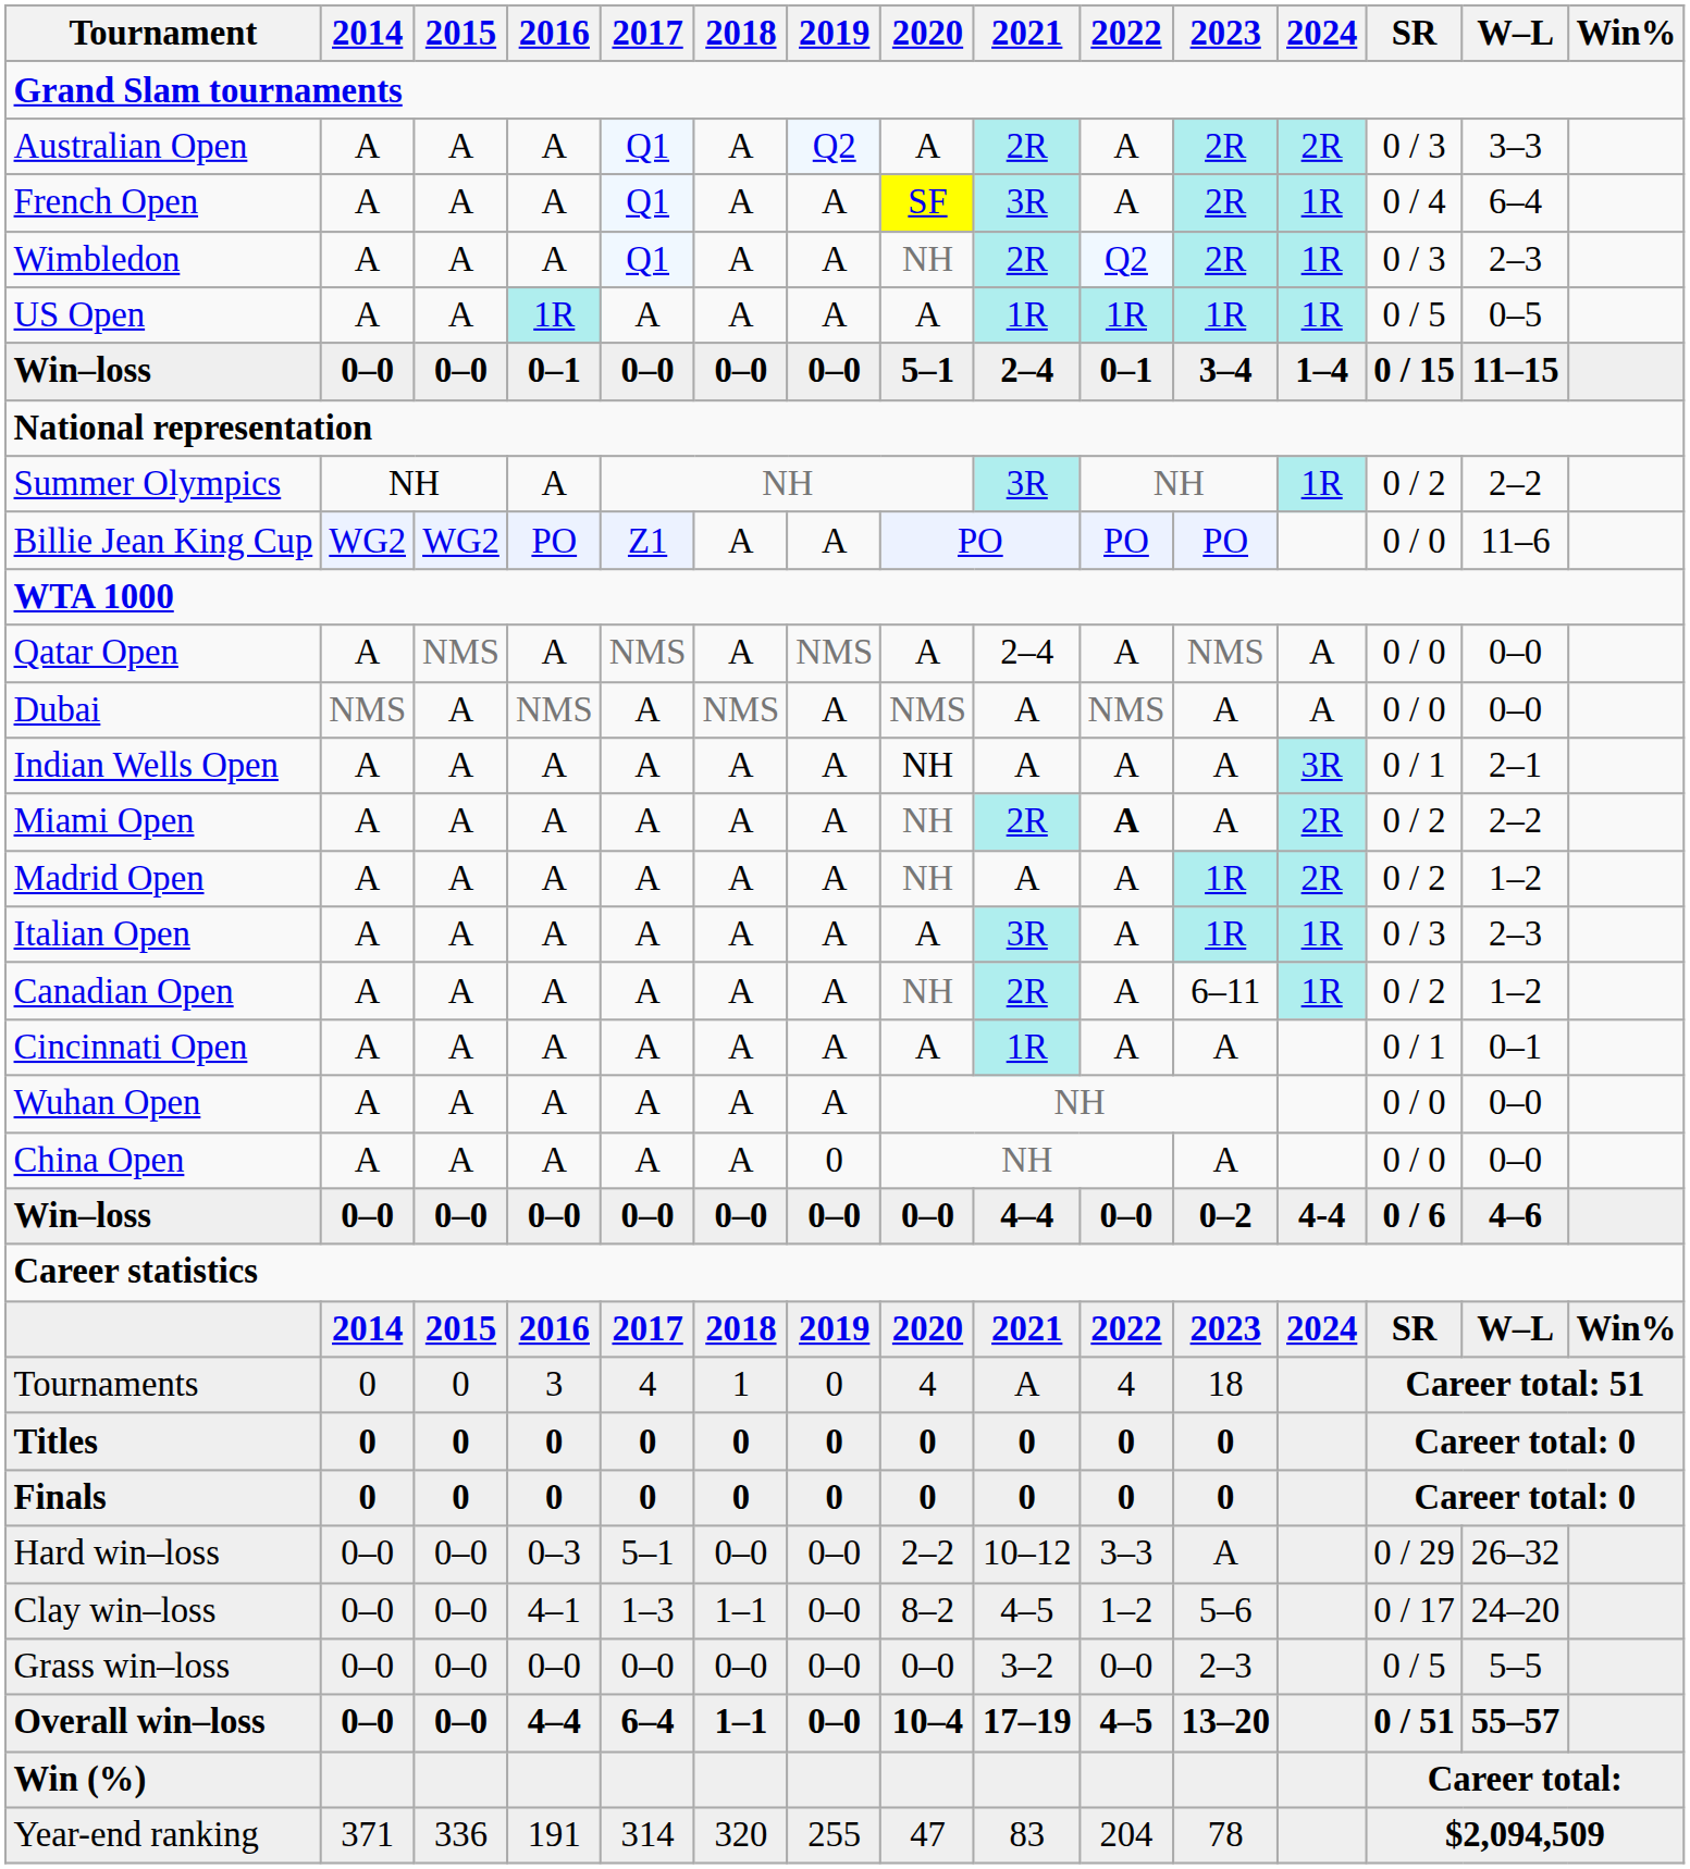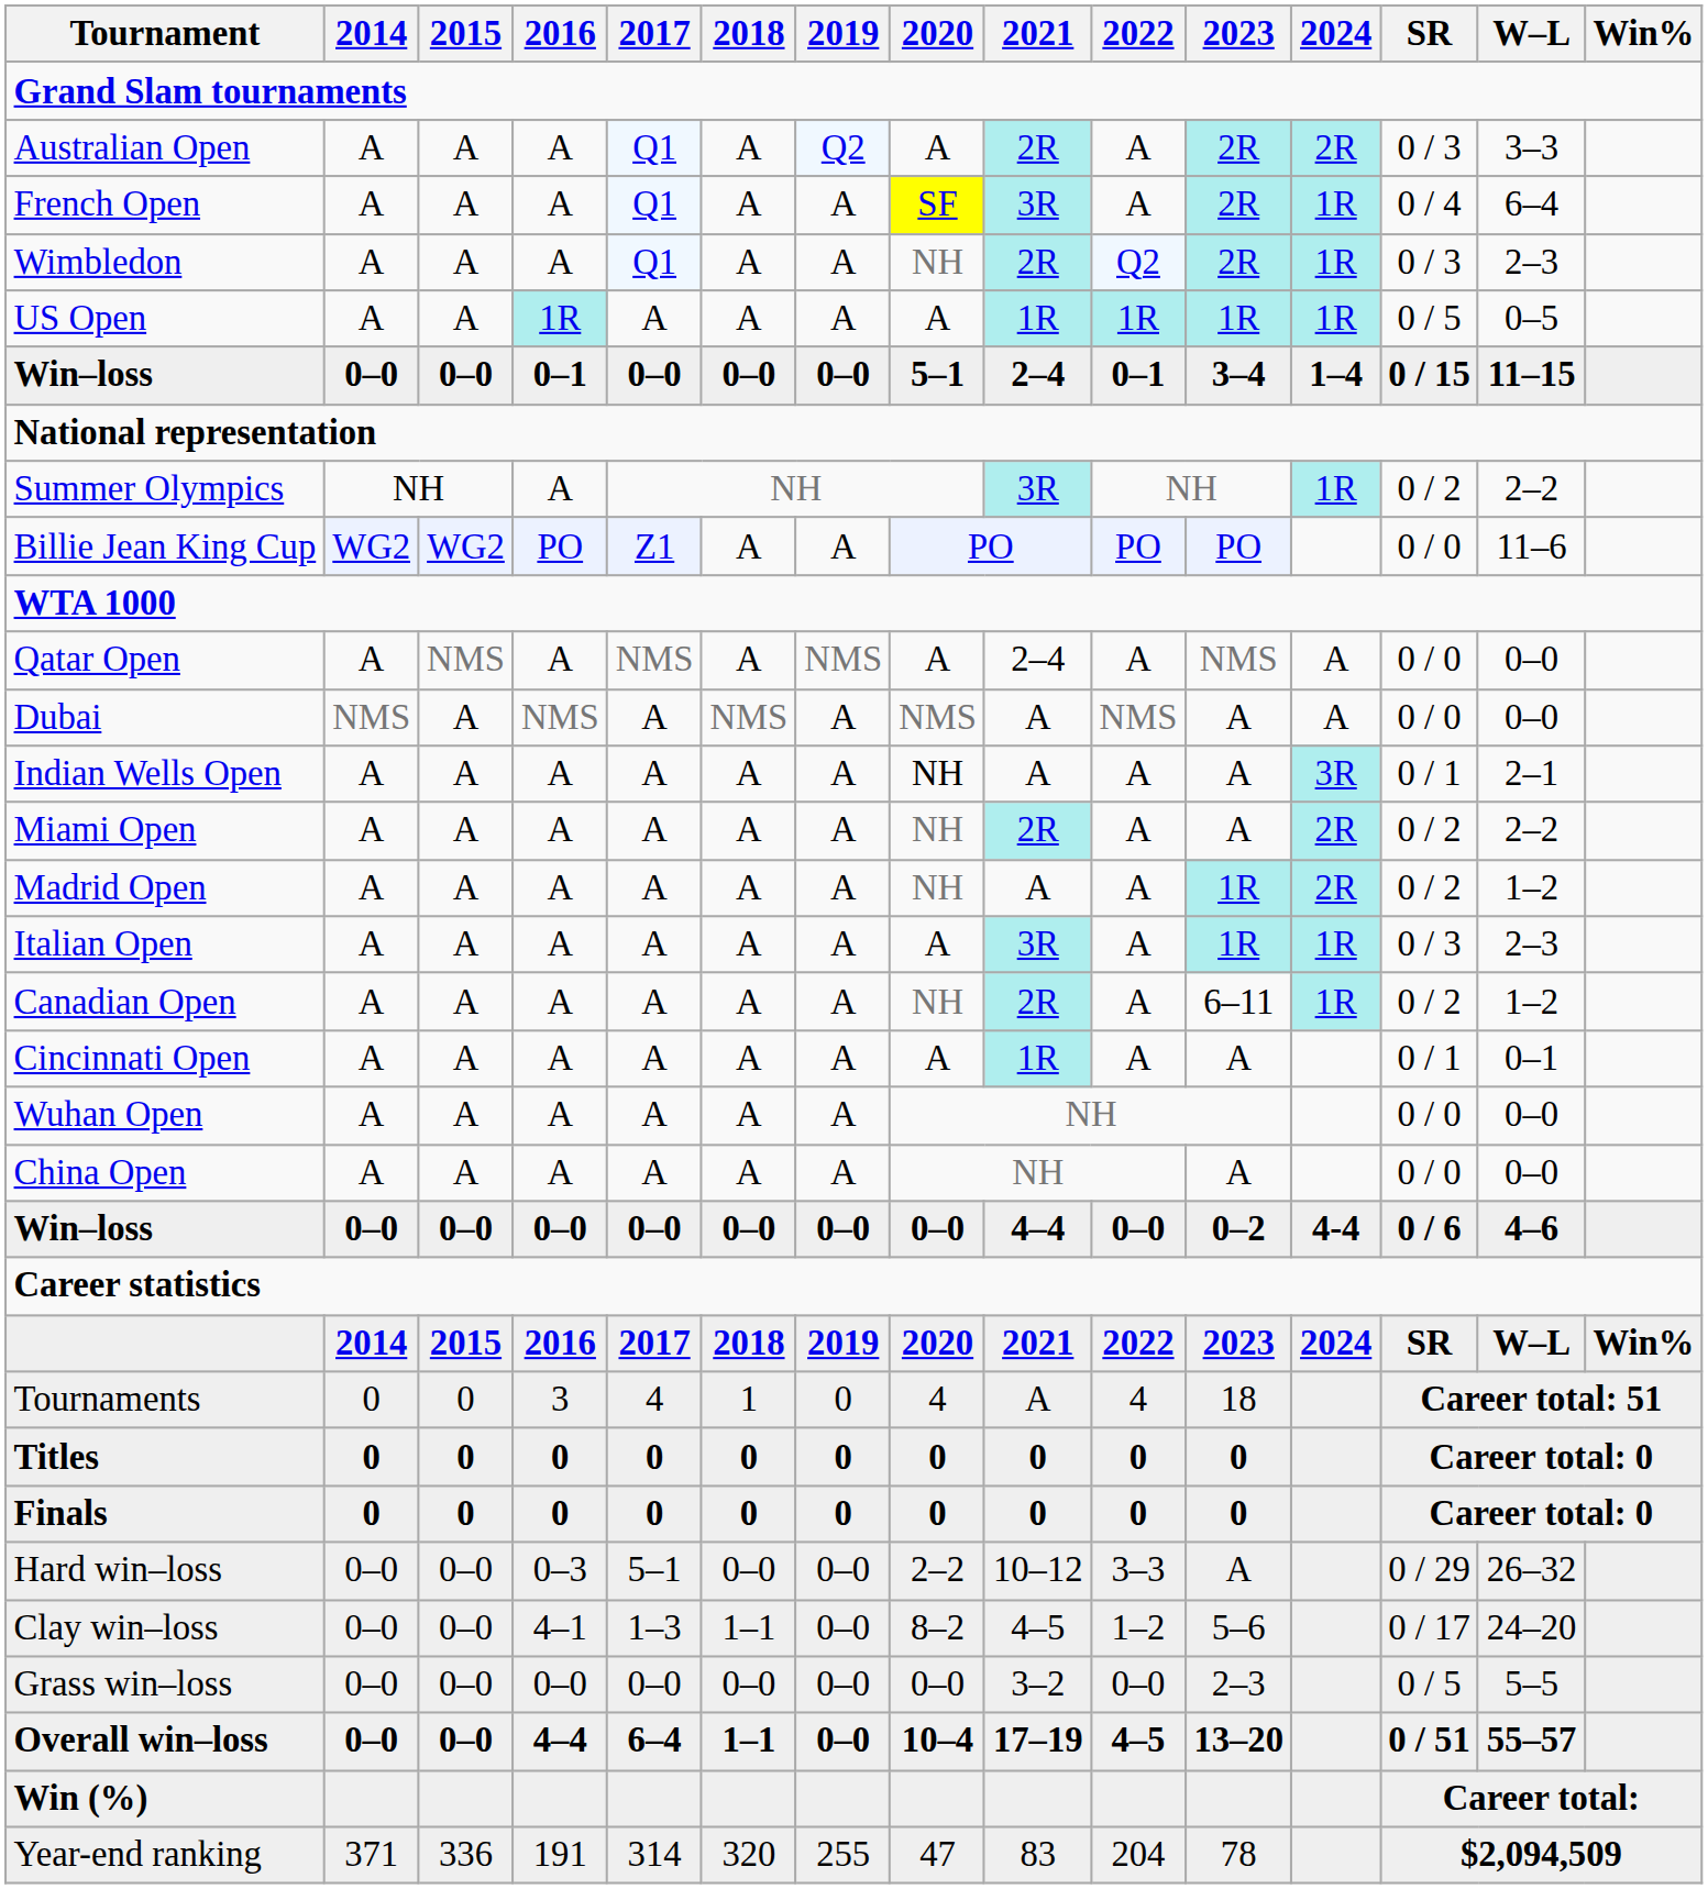 <table class=wikitable style=text-align:center>
 <tr>
 <th>Tournament</th>
 <th><a href='#'>2014</a></th>
 <th><a href='#'>2015</a></th>
 <th><a href='#'>2016</a></th>
 <th><a href='#'>2017</a></th>
 <th><a href='#'>2018</a></th>
 <th><a href='#'>2019</a></th>
 <th><a href='#'>2020</a></th>
 <th><a href='#'>2021</a></th>
 <th><a href='#'>2022</a></th>
 <th><a href='#'>2023</a></th>
 <th><a href='#'>2024</a></th>
 <th>SR</th>
 <th>W–L</th>
 <th>Win%</th>
 </tr>
 <tr>
 <td colspan=15 style=text-align:left><strong><a href='#'>Grand Slam tournaments</a></strong></td>
 </tr>
 <tr>
 <td style=text-align:left><a href='#'>Australian Open</a></td>
 <td>A</td>
 <td>A</td>
 <td>A</td>
 <td style=background:#f0f8ff><a href='#'>Q1</a></td>
 <td>A</td>
 <td style=background:#f0f8ff><a href='#'>Q2</a></td>
 <td>A</td>
 <td style=background:#afeeee><a href='#'>2R</a></td>
 <td>A</td>
 <td style=background:#afeeee><a href='#'>2R</a></td>
 <td style=background:#afeeee><a href='#'>2R</a></td>
 <td>0 / 3</td>
 <td>3–3</td>
 <td></td>
 </tr>
 <tr>
 <td style=text-align:left><a href='#'>French Open</a></td>
 <td>A</td>
 <td>A</td>
 <td>A</td>
 <td style=background:#f0f8ff><a href='#'>Q1</a></td>
 <td>A</td>
 <td>A</td>
 <td style=background:yellow><a href='#'>SF</a></td>
 <td style=background:#afeeee><a href='#'>3R</a></td>
 <td>A</td>
 <td style=background:#afeeee><a href='#'>2R</a></td>
 <td style=background:#afeeee><a href='#'>1R</a></td>
 <td>0 / 4</td>
 <td>6–4</td>
 <td></td>
 </tr>
 <tr>
 <td style=text-align:left><a href='#'>Wimbledon</a></td>
 <td>A</td>
 <td>A</td>
 <td>A</td>
 <td style=background:#f0f8ff><a href='#'>Q1</a></td>
 <td>A</td>
 <td>A</td>
 <td style=color:#767676>NH</td>
 <td style=background:#afeeee><a href='#'>2R</a></td>
 <td style=background:#f0f8ff><a href='#'>Q2</a></td>
 <td style=background:#afeeee><a href='#'>2R</a></td>
 <td style=background:#afeeee><a href='#'>1R</a></td>
 <td>0 / 3</td>
 <td>2–3</td>
 <td></td>
 </tr>
 <tr>
 <td style=text-align:left><a href='#'>US Open</a></td>
 <td>A</td>
 <td>A</td>
 <td style=background:#afeeee><a href='#'>1R</a></td>
 <td>A</td>
 <td>A</td>
 <td>A</td>
 <td>A</td>
 <td style=background:#afeeee><a href='#'>1R</a></td>
 <td style=background:#afeeee><a href='#'>1R</a></td>
 <td style=background:#afeeee><a href='#'>1R</a></td>
 <td style=background:#afeeee><a href='#'>1R</a></td>
 <td>0 / 5</td>
 <td>0–5</td>
 <td></td>
 </tr>
 <tr style=background:#efefef;font-weight:bold>
 <td style=text-align:left>Win–loss</td>
 <td>0–0</td>
 <td>0–0</td>
 <td>0–1</td>
 <td>0–0</td>
 <td>0–0</td>
 <td>0–0</td>
 <td>5–1</td>
 <td>2–4</td>
 <td>0–1</td>
 <td>3–4</td>
 <td>1–4</td>
 <td>0 / 15</td>
 <td>11–15</td>
 <td></td>
 </tr>
 <tr>
 <td colspan=15 style=text-align:left><strong>National representation</strong></td>
 </tr>
 <tr>
 <td style=text-align:left><a href='#'>Summer Olympics</a></td>
 <td colspan=2>NH</td>
 <td>A</td>
 <td style=color:#767676 colspan=4>NH</td>
 <td style=background:#afeeee><a href='#'>3R</a></td>
 <td colspan=2 style=color:#767676>NH</td>
 <td style=background:#afeeee><a href='#'>1R</a></td>
 <td>0 / 2</td>
 <td>2–2</td>
 <td></td>
 </tr>
 <tr>
 <td style=text-align:left><a href='#'>Billie Jean King Cup</a></td>
 <td style=background:#ecf2ff><a href='#'>WG2</a></td>
 <td style=background:#ecf2ff><a href='#'>WG2</a></td>
 <td style=background:#ecf2ff><a href='#'>PO</a></td>
 <td style=background:#ecf2ff><a href='#'>Z1</a></td>
 <td>A</td>
 <td>A</td>
 <td colspan=2 style=background:#ecf2ff><a href='#'>PO</a></td>
 <td style=background:#ecf2ff><a href='#'>PO</a></td>
 <td style=background:#ecf2ff><a href='#'>PO</a></td>
 <td></td>
 <td>0 / 0</td>
 <td>11–6</td>
 <td></td>
 </tr>
 <tr>
 <td colspan=15 style=text-align:left><strong><a href='#'>WTA 1000</a></strong></td>
 </tr>
 <tr>
 <td style=text-align:left><a href='#'>Qatar Open</a></td>
 <td>A</td>
 <td style=color:#767676>NMS</td>
 <td>A</td>
 <td style=color:#767676>NMS</td>
 <td>A</td>
 <td style=color:#767676>NMS</td>
 <td>A</td>
 <td>2–4</td>
 <td>A</td>
 <td style=color:#767676>NMS</td>
 <td>A</td>
 <td>0 / 0</td>
 <td>0–0</td>
 <td></td>
 </tr>
 <tr>
 <td style=text-align:left><a href='#'>Dubai</a></td>
 <td style=color:#767676>NMS</td>
 <td>A</td>
 <td style=color:#767676>NMS</td>
 <td>A</td>
 <td style=color:#767676>NMS</td>
 <td>A</td>
 <td style=color:#767676>NMS</td>
 <td>A</td>
 <td style=color:#767676>NMS</td>
 <td>A</td>
 <td>A</td>
 <td>0 / 0</td>
 <td>0–0</td>
 <td></td>
 </tr>
 <tr>
 <td style=text-align:left><a href='#'>Indian Wells Open</a></td>
 <td>A</td>
 <td>A</td>
 <td>A</td>
 <td>A</td>
 <td>A</td>
 <td>A</td>
 <td>NH</td>
 <td>A</td>
 <td>A</td>
 <td>A</td>
 <td style=background:#afeeee><a href='#'>3R</a></td>
 <td>0 / 1</td>
 <td>2–1</td>
 <td></td>
 </tr>
 <tr>
 <td style=text-align:left><a href='#'>Miami Open</a></td>
 <td>A</td>
 <td>A</td>
 <td>A</td>
 <td>A</td>
 <td>A</td>
 <td>A</td>
 <td style=color:#767676>NH</td>
 <td style=background:#afeeee><a href='#'>2R</a></td>
-<td><strong>A</strong></td>
+<td>A</td>
 <td>A</td>
 <td style=background:#afeeee><a href='#'>2R</a></td>
 <td>0 / 2</td>
 <td>2–2</td>
 <td></td>
 </tr>
 <tr>
 <td style=text-align:left><a href='#'>Madrid Open</a></td>
 <td>A</td>
 <td>A</td>
 <td>A</td>
 <td>A</td>
 <td>A</td>
 <td>A</td>
 <td style=color:#767676>NH</td>
 <td>A</td>
 <td>A</td>
 <td style=background:#afeeee><a href='#'>1R</a></td>
 <td style=background:#afeeee><a href='#'>2R</a></td>
 <td>0 / 2</td>
 <td>1–2</td>
 <td></td>
 </tr>
 <tr>
 <td style=text-align:left><a href='#'>Italian Open</a></td>
 <td>A</td>
 <td>A</td>
 <td>A</td>
 <td>A</td>
 <td>A</td>
 <td>A</td>
 <td>A</td>
 <td style=background:#afeeee><a href='#'>3R</a></td>
 <td>A</td>
 <td style=background:#afeeee><a href='#'>1R</a></td>
 <td style=background:#afeeee><a href='#'>1R</a></td>
 <td>0 / 3</td>
 <td>2–3</td>
 <td></td>
 </tr>
 <tr>
 <td style=text-align:left><a href='#'>Canadian Open</a></td>
 <td>A</td>
 <td>A</td>
 <td>A</td>
 <td>A</td>
 <td>A</td>
 <td>A</td>
 <td style=color:#767676>NH</td>
 <td style=background:#afeeee><a href='#'>2R</a></td>
 <td>A</td>
 <td>6–11</td>
 <td style=background:#afeeee><a href='#'>1R</a></td>
 <td>0 / 2</td>
 <td>1–2</td>
 <td></td>
 </tr>
 <tr>
 <td style=text-align:left><a href='#'>Cincinnati Open</a></td>
 <td>A</td>
 <td>A</td>
 <td>A</td>
 <td>A</td>
 <td>A</td>
 <td>A</td>
 <td>A</td>
 <td style=background:#afeeee><a href='#'>1R</a></td>
 <td>A</td>
 <td>A</td>
 <td></td>
 <td>0 / 1</td>
 <td>0–1</td>
 <td><br></td>
 </tr>
 <tr>
 <td style=text-align:left><a href='#'>Wuhan Open</a></td>
 <td>A</td>
 <td>A</td>
 <td>A</td>
 <td>A</td>
 <td>A</td>
 <td>A</td>
 <td colspan=4 style=color:#767676>NH</td>
 <td></td>
 <td>0 / 0</td>
 <td>0–0</td>
 <td></td>
 </tr>
 <tr>
 <td style=text-align:left><a href='#'>China Open</a></td>
 <td>A</td>
 <td>A</td>
 <td>A</td>
 <td>A</td>
 <td>A</td>
-<td>0</td>
+<td>A</td>
 <td colspan=3 style=color:#767676>NH</td>
 <td>A</td>
 <td></td>
 <td>0 / 0</td>
 <td>0–0</td>
 <td></td>
 </tr>
 <tr style=background:#efefef;font-weight:bold>
 <td style=text-align:left>Win–loss</td>
 <td>0–0</td>
 <td>0–0</td>
 <td>0–0</td>
 <td>0–0</td>
 <td>0–0</td>
 <td>0–0</td>
 <td>0–0</td>
 <td>4–4</td>
 <td>0–0</td>
 <td>0–2</td>
 <td>4-4</td>
 <td>0 / 6</td>
 <td>4–6</td>
 <td></td>
 </tr>
 <tr>
 <td colspan=15 style=text-align:left><strong>Career statistics</strong></td>
 </tr>
 <tr style=background:#efefef;font-weight:bold>
 <td></td>
 <td><a href='#'>2014</a></td>
 <td><a href='#'>2015</a></td>
 <td><a href='#'>2016</a></td>
 <td><a href='#'>2017</a></td>
 <td><a href='#'>2018</a></td>
 <td><a href='#'>2019</a></td>
 <td><a href='#'>2020</a></td>
 <td><a href='#'>2021</a></td>
 <td><a href='#'>2022</a></td>
 <td><a href='#'>2023</a></td>
 <td><a href='#'>2024</a></td>
 <td>SR</td>
 <td>W–L</td>
 <td>Win%</td>
 </tr>
 <tr style=background:#efefef>
 <td style=text-align:left>Tournaments</td>
 <td>0</td>
 <td>0</td>
 <td>3</td>
 <td>4</td>
 <td>1</td>
 <td>0</td>
 <td>4</td>
 <td>A</td>
 <td>4</td>
 <td>18</td>
 <td></td>
 <td colspan=3><strong>Career total: 51</strong></td>
 </tr>
 <tr style=background:#efefef;font-weight:bold>
 <td style=text-align:left>Titles</td>
 <td>0</td>
 <td>0</td>
 <td>0</td>
 <td>0</td>
 <td>0</td>
 <td>0</td>
 <td>0</td>
 <td>0</td>
 <td>0</td>
 <td>0</td>
 <td></td>
 <td colspan=3>Career total: 0</td>
 </tr>
 <tr style=background:#efefef;font-weight:bold>
 <td style=text-align:left>Finals</td>
 <td>0</td>
 <td>0</td>
 <td>0</td>
 <td>0</td>
 <td>0</td>
 <td>0</td>
 <td>0</td>
 <td>0</td>
 <td>0</td>
 <td>0</td>
 <td></td>
 <td colspan=3>Career total: 0</td>
 </tr>
 <tr style=background:#efefef>
 <td style=text-align:left>Hard win–loss</td>
 <td>0–0</td>
 <td>0–0</td>
 <td>0–3</td>
 <td>5–1</td>
 <td>0–0</td>
 <td>0–0</td>
 <td>2–2</td>
 <td>10–12</td>
 <td>3–3</td>
 <td>A</td>
 <td></td>
 <td>0 / 29</td>
 <td>26–32</td>
 <td></td>
 </tr>
 <tr style=background:#efefef>
 <td style=text-align:left>Clay win–loss</td>
 <td>0–0</td>
 <td>0–0</td>
 <td>4–1</td>
 <td>1–3</td>
 <td>1–1</td>
 <td>0–0</td>
 <td>8–2</td>
 <td>4–5</td>
 <td>1–2</td>
 <td>5–6</td>
 <td></td>
 <td>0 / 17</td>
 <td>24–20</td>
 <td></td>
 </tr>
 <tr style=background:#efefef>
 <td style=text-align:left>Grass win–loss</td>
 <td>0–0</td>
 <td>0–0</td>
 <td>0–0</td>
 <td>0–0</td>
 <td>0–0</td>
 <td>0–0</td>
 <td>0–0</td>
 <td>3–2</td>
 <td>0–0</td>
 <td>2–3</td>
 <td></td>
 <td>0 / 5</td>
 <td>5–5</td>
 <td></td>
 </tr>
 <tr style=background:#efefef;font-weight:bold>
 <td style=text-align:left>Overall win–loss</td>
 <td>0–0</td>
 <td>0–0</td>
 <td>4–4</td>
 <td>6–4</td>
 <td>1–1</td>
 <td>0–0</td>
 <td>10–4</td>
 <td>17–19</td>
 <td>4–5</td>
 <td>13–20</td>
 <td></td>
 <td>0 / 51</td>
 <td>55–57</td>
 <td></td>
 </tr>
 <tr style=background:#efefef;font-weight:bold>
 <td style=text-align:left>Win (%)</td>
 <td></td>
 <td></td>
 <td></td>
 <td></td>
 <td></td>
 <td></td>
 <td></td>
 <td></td>
 <td></td>
 <td></td>
 <td></td>
 <td colspan=3>Career total: </td>
 </tr>
 <tr style=background:#efefef>
 <td style=text-align:left>Year-end ranking</td>
 <td>371</td>
 <td>336</td>
 <td>191</td>
 <td>314</td>
 <td>320</td>
 <td>255</td>
 <td>47</td>
 <td>83</td>
 <td>204</td>
 <td>78</td>
 <td></td>
 <td colspan=3><strong>$2,094,509</strong></td>
 </tr>
 </table>
